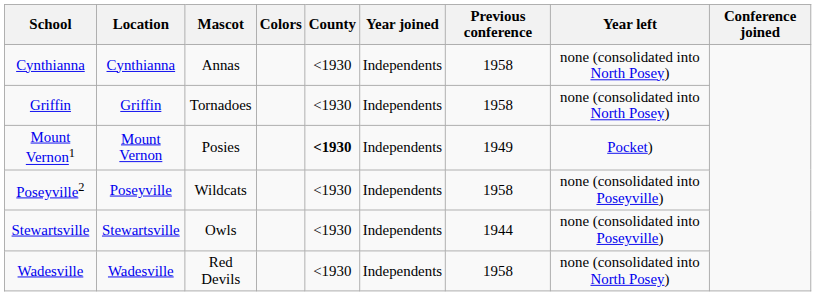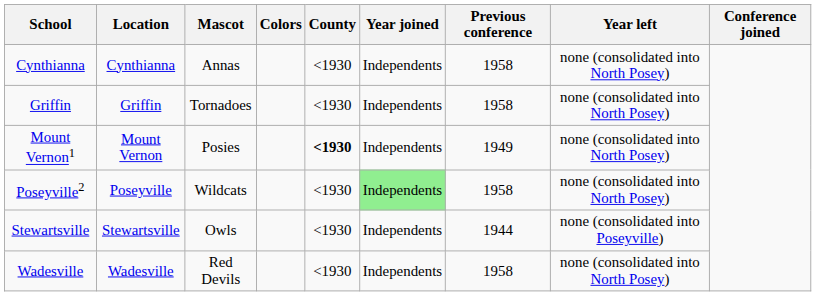 <table class="wikitable" style="text-align:center;">
 <tr>
 <th>School</th>
 <th>Location</th>
 <th>Mascot</th>
 <th>Colors</th>
 <th>County</th>
 <th>Year joined</th>
 <th>Previous conference</th>
 <th>Year left</th>
 <th>Conference joined</th>
 </tr>
 <tr>
 <td><a href='#'>Cynthianna</a></td>
 <td><a href='#'>Cynthianna</a></td>
 <td>Annas</td>
 <td> </td>
 <td><1930</td>
 <td>Independents</td>
 <td>1958</td>
 <td>none (consolidated into <a href='#'>North Posey</a>)</td>
 </tr>
 <tr>
 <td><a href='#'>Griffin</a></td>
 <td><a href='#'>Griffin</a></td>
 <td>Tornadoes</td>
 <td> </td>
 <td><1930</td>
 <td>Independents</td>
 <td>1958</td>
 <td>none (consolidated into <a href='#'>North Posey</a>)</td>
 </tr>
 <tr>
 <td><a href='#'>Mount Vernon</a><sup>1</sup></td>
 <td><a href='#'>Mount Vernon</a></td>
 <td>Posies</td>
 <td> </td>
 <td><strong><1930</strong></td>
 <td>Independents</td>
 <td>1949</td>
-<td><a href='#'>Pocket</a>)</td>
+<td>none (consolidated into <a href='#'>North Posey</a>)</td>
 </tr>
 <tr>
 <td><a href='#'>Poseyville</a><sup>2</sup></td>
 <td><a href='#'>Poseyville</a></td>
 <td>Wildcats</td>
 <td> </td>
 <td><1930</td>
-<td>Independents</td>
+<td style="background: lightgreen;">Independents</td>
 <td>1958</td>
-<td>none (consolidated into <a href='#'>Poseyville</a>)</td>
+<td>none (consolidated into <a href='#'>North Posey</a>)</td>
 </tr>
 <tr>
 <td><a href='#'>Stewartsville</a></td>
 <td><a href='#'>Stewartsville</a></td>
 <td>Owls</td>
 <td> </td>
 <td><1930</td>
 <td>Independents</td>
 <td>1944</td>
 <td>none (consolidated into <a href='#'>Poseyville</a>)</td>
 </tr>
 <tr>
 <td><a href='#'>Wadesville</a></td>
 <td><a href='#'>Wadesville</a></td>
 <td>Red Devils</td>
 <td> </td>
 <td><1930</td>
 <td>Independents</td>
 <td>1958</td>
 <td>none (consolidated into <a href='#'>North Posey</a>)</td>
 </tr>
 </table>
